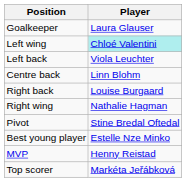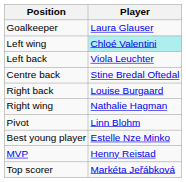 <table class="wikitable">
 <tr>
 <th>Position</th>
 <th>Player</th>
 </tr>
 <tr>
 <td>Goalkeeper</td>
 <td> <a href='#'>Laura Glauser</a></td>
 </tr>
 <tr>
 <td>Left wing</td>
 <td style="background: paleturquoise;"> <a href='#'>Chloé Valentini</a></td>
 </tr>
 <tr>
 <td>Left back</td>
 <td> <a href='#'>Viola Leuchter</a></td>
 </tr>
 <tr>
 <td>Centre back</td>
-<td> <a href='#'>Linn Blohm</a></td>
+<td> <a href='#'>Stine Bredal Oftedal</a></td>
 </tr>
 <tr>
 <td>Right back</td>
 <td> <a href='#'>Louise Burgaard</a></td>
 </tr>
 <tr>
 <td>Right wing</td>
 <td> <a href='#'>Nathalie Hagman</a></td>
 </tr>
 <tr>
 <td>Pivot</td>
-<td> <a href='#'>Stine Bredal Oftedal</a></td>
+<td> <a href='#'>Linn Blohm</a></td>
 </tr>
 <tr>
 <td>Best young player</td>
 <td> <a href='#'>Estelle Nze Minko</a></td>
 </tr>
 <tr>
 <td><a href='#'>MVP</a></td>
 <td> <a href='#'>Henny Reistad</a></td>
 </tr>
 <tr>
 <td>Top scorer</td>
 <td> <a href='#'>Markéta Jeřábková</a></td>
 </tr>
 </table>
